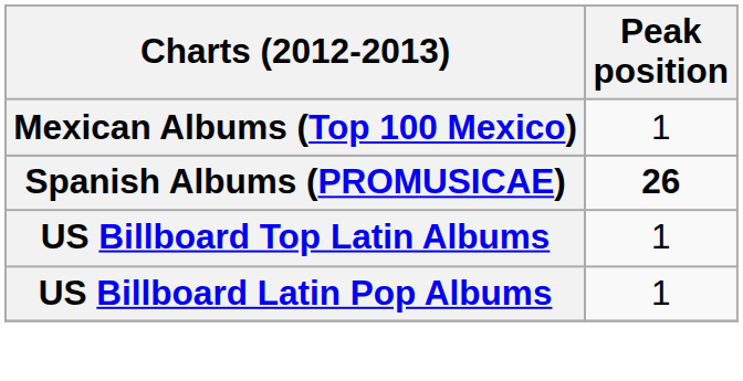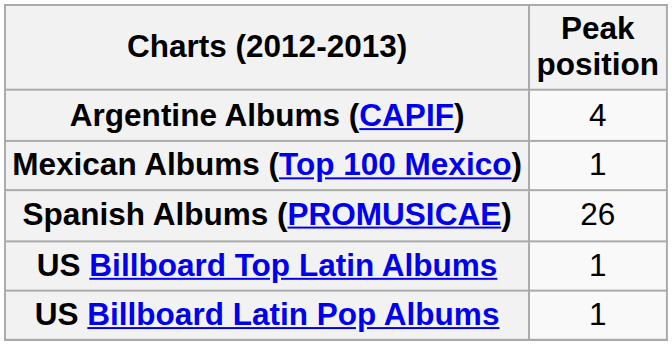 <table class="wikitable sortable plainrowheaders">
 <tr>
 <th scope="col">Charts (2012-2013)</th>
 <th scope="col">Peak<br>position</th>
+</tr>
+<tr>
+<th scope="row">Argentine Albums (<a href='#'>CAPIF</a>)</th>
+<td style="text-align:center;">4</td>
 </tr>
 <tr>
 <th scope="row">Mexican Albums (<a href='#'>Top 100 Mexico</a>)</th>
 <td style="text-align:center;">1</td>
 </tr>
 <tr>
 <th scope="row">Spanish Albums (<a href='#'>PROMUSICAE</a>)</th>
-<td style="text-align:center;"><strong>26</strong></td>
+<td style="text-align:center;">26</td>
 </tr>
 <tr>
 <th scope="row">US <a href='#'>Billboard Top Latin Albums</a></th>
 <td style="text-align:center;">1</td>
 </tr>
 <tr>
 <th scope="row">US <a href='#'>Billboard Latin Pop Albums</a></th>
 <td style="text-align:center;">1</td>
 </tr>
 <tr>
 </tr>
 </table>
